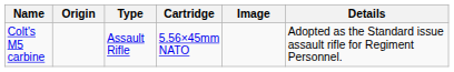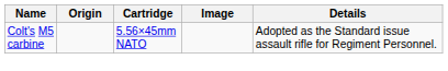 <table class="wikitable" style="margin:auto; width:100%;">
 <tr>
 <th style="text-align: center; width:11%;">Name</th>
 <th style="text-align: center; width:12%;">Origin</th>
-<th style="text-align: center; width:12%;">Type</th>
 <th style="text-align: center; width:10%;">Cartridge</th>
 <th style="text-align: center; width:15%;">Image</th>
 <th style="text-align: center; width:40%;">Details</th>
 </tr>
 <tr>
 <td><a href='#'>Colt's</a> <a href='#'>M5 carbine</a></td>
 <td></td>
-<td><a href='#'>Assault Rifle</a></td>
 <td><a href='#'>5.56×45mm NATO</a></td>
 <td></td>
 <td>Adopted as the Standard issue assault rifle for Regiment Personnel.</td>
 </tr>
 </table>
